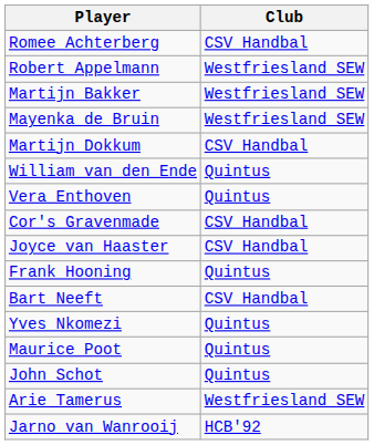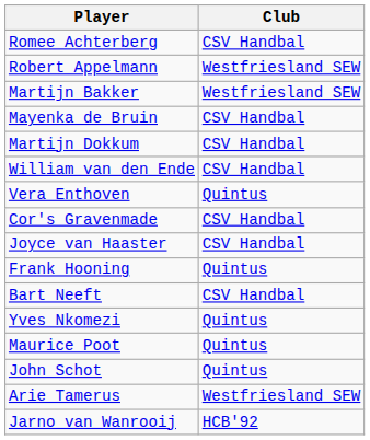 <table class="wikitable">
 <tr>
 <th>Player</th>
 <th>Club</th>
 </tr>
 <tr>
 <td><a href='#'>Romee Achterberg</a></td>
 <td><a href='#'>CSV Handbal</a></td>
 </tr>
 <tr>
 <td><a href='#'>Robert Appelmann</a></td>
 <td><a href='#'>Westfriesland SEW</a></td>
 </tr>
 <tr>
 <td><a href='#'>Martijn Bakker</a></td>
 <td><a href='#'>Westfriesland SEW</a></td>
 </tr>
 <tr>
 <td><a href='#'>Mayenka de Bruin</a></td>
-<td><a href='#'>Westfriesland SEW</a></td>
+<td><a href='#'>CSV Handbal</a></td>
 </tr>
 <tr>
 <td><a href='#'>Martijn Dokkum</a></td>
 <td><a href='#'>CSV Handbal</a></td>
 </tr>
 <tr>
 <td><a href='#'>William van den Ende</a></td>
-<td><a href='#'>Quintus</a></td>
+<td><a href='#'>CSV Handbal</a></td>
 </tr>
 <tr>
 <td><a href='#'>Vera Enthoven</a></td>
 <td><a href='#'>Quintus</a></td>
 </tr>
 <tr>
 <td><a href='#'>Cor's Gravenmade</a></td>
 <td><a href='#'>CSV Handbal</a></td>
 </tr>
 <tr>
 <td><a href='#'>Joyce van Haaster</a></td>
 <td><a href='#'>CSV Handbal</a></td>
 </tr>
 <tr>
 <td><a href='#'>Frank Hooning</a></td>
 <td><a href='#'>Quintus</a></td>
 </tr>
 <tr>
 <td><a href='#'>Bart Neeft</a></td>
 <td><a href='#'>CSV Handbal</a></td>
 </tr>
 <tr>
 <td><a href='#'>Yves Nkomezi</a></td>
 <td><a href='#'>Quintus</a></td>
 </tr>
 <tr>
 <td><a href='#'>Maurice Poot</a></td>
 <td><a href='#'>Quintus</a></td>
 </tr>
 <tr>
 <td><a href='#'>John Schot</a></td>
 <td><a href='#'>Quintus</a></td>
 </tr>
 <tr>
 <td><a href='#'>Arie Tamerus</a></td>
 <td><a href='#'>Westfriesland SEW</a></td>
 </tr>
 <tr>
 <td><a href='#'>Jarno van Wanrooij</a></td>
 <td><a href='#'>HCB'92</a></td>
 </tr>
 </table>
